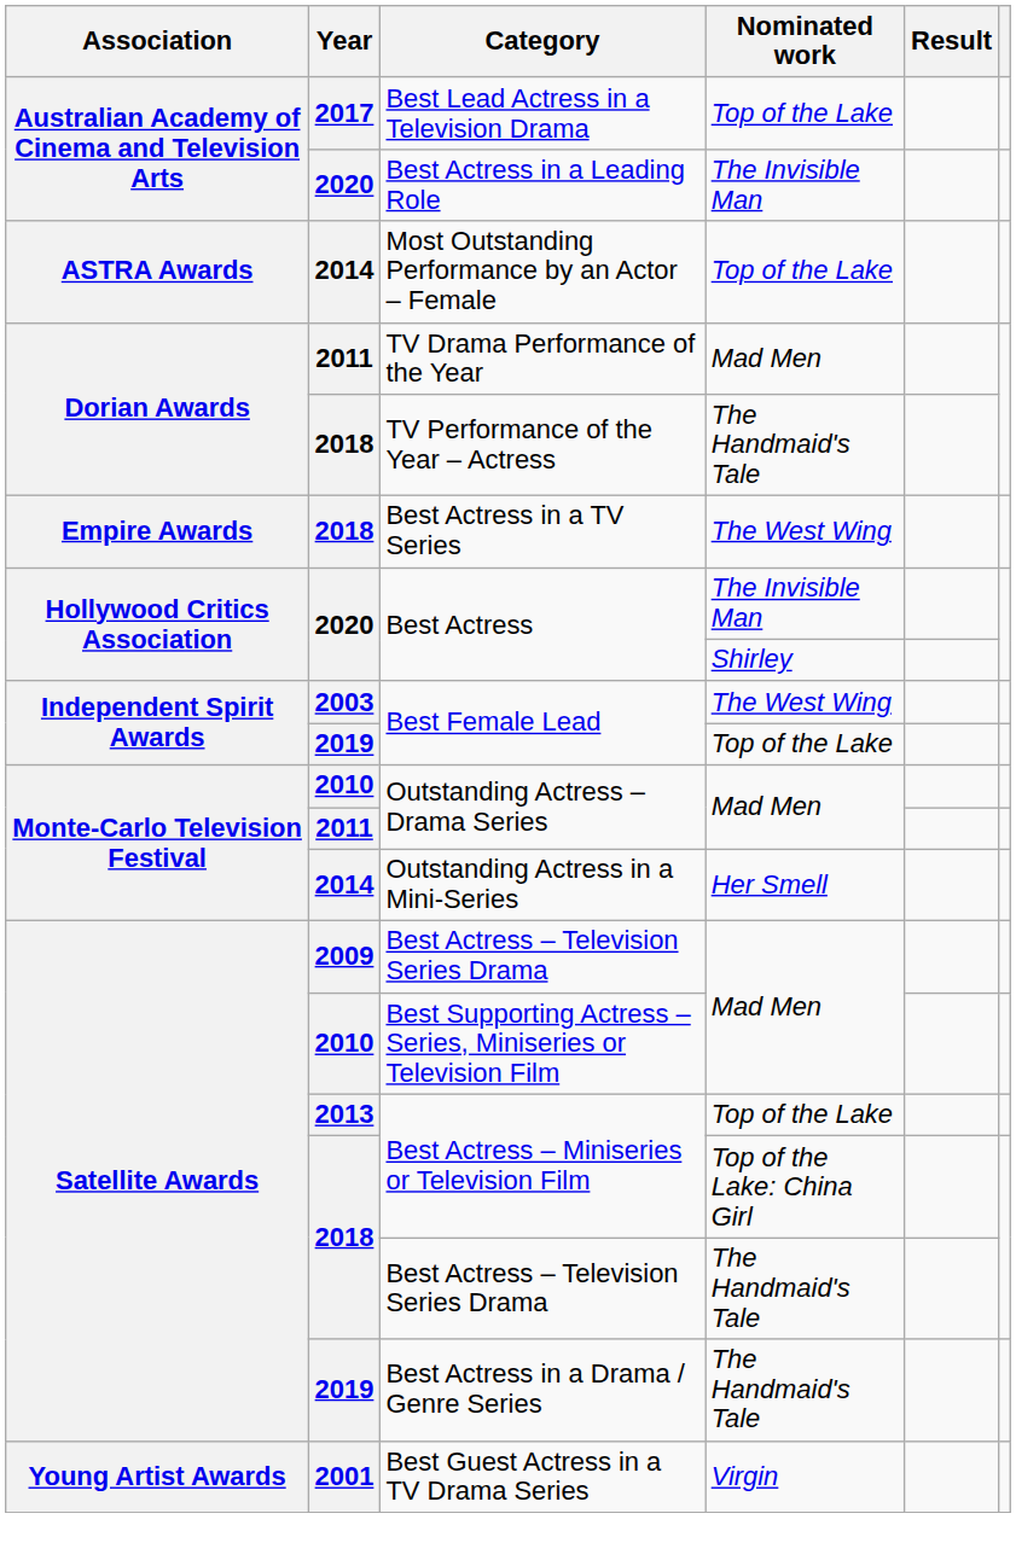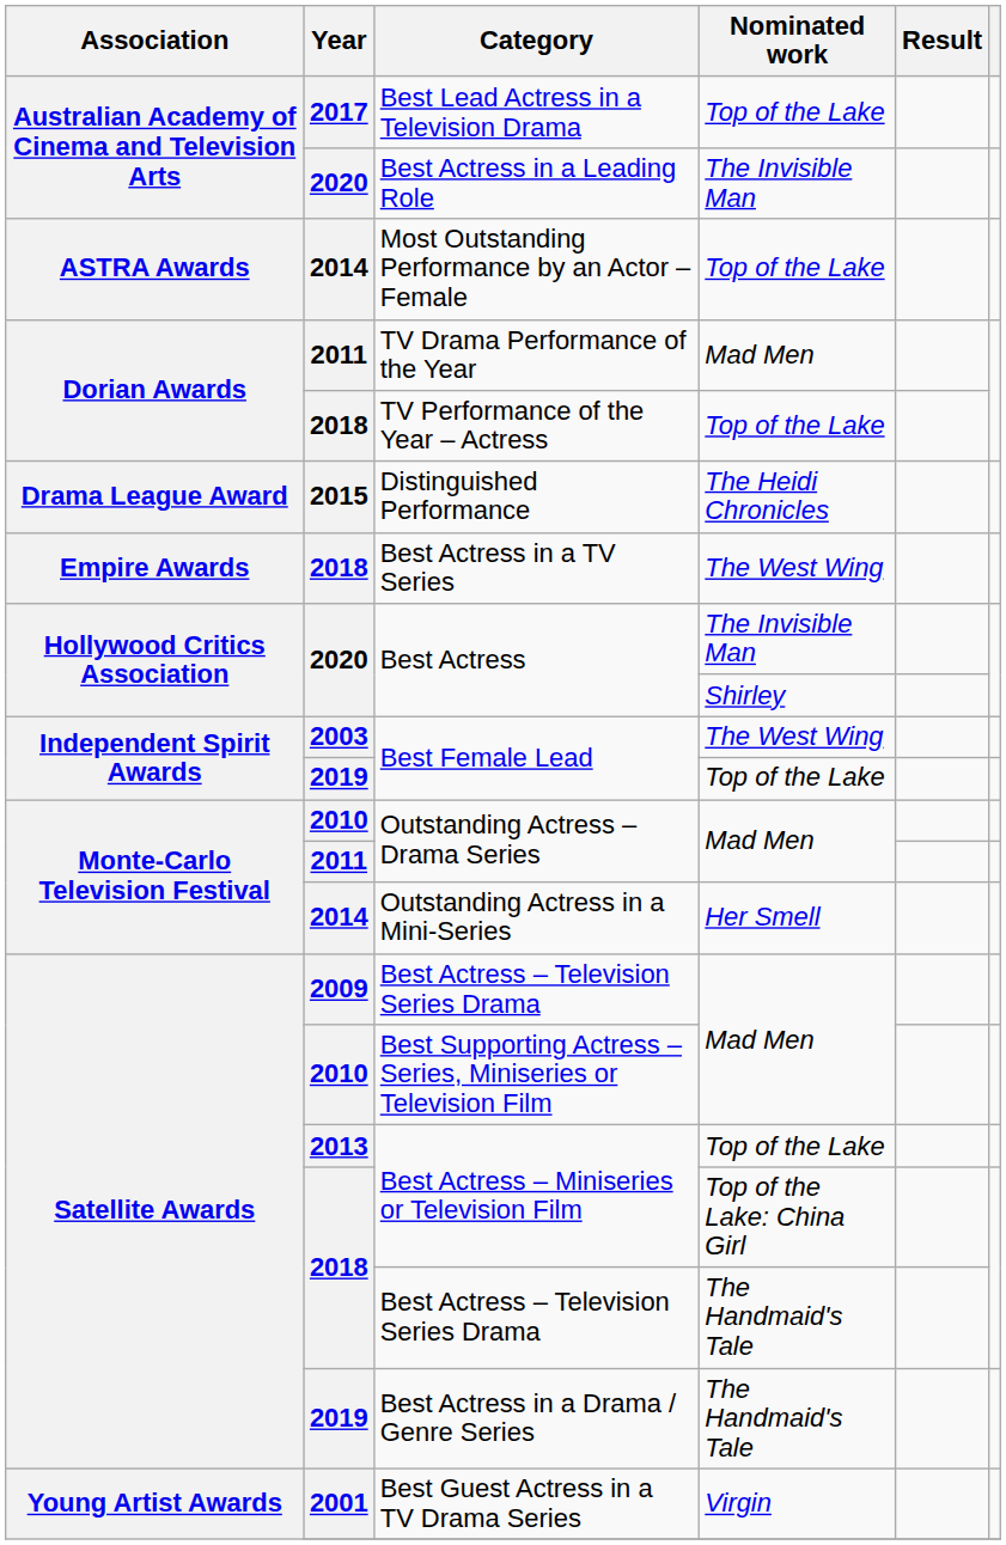 <table class="wikitable sortable plainrowheaders">
 <tr>
 <th>Association</th>
 <th>Year</th>
 <th>Category</th>
 <th>Nominated work</th>
 <th>Result</th>
 <th scope="col" class="unsortable"></th>
 </tr>
 <tr>
 <th scope="row", rowspan=2><a href='#'>Australian Academy of Cinema and Television Arts</a></th>
 <th scope="row" style="text-align:center;"><a href='#'>2017</a></th>
 <td><a href='#'>Best Lead Actress in a Television Drama</a></td>
 <td><em><a href='#'>Top of the Lake</a></em></td>
 <td></td>
 <td style="text-align:center;"></td>
 </tr>
 <tr>
 <th scope="row" style="text-align:center;"><a href='#'>2020</a></th>
 <td><a href='#'>Best Actress in a Leading Role</a></td>
 <td><em><a href='#'>The Invisible Man</a></em></td>
 <td></td>
 <td style="text-align:center;"></td>
 </tr>
 <tr>
 <th scope="row", rowspan=1><a href='#'>ASTRA Awards</a></th>
 <th scope="row", style="text-align:center;">2014</th>
 <td>Most Outstanding Performance by an Actor – Female</td>
 <td><em><a href='#'>Top of the Lake</a></em></td>
 <td></td>
 <td style="text-align:center;"></td>
 </tr>
 <tr>
 <th scope="row", rowspan=2><a href='#'>Dorian Awards</a></th>
 <th scope="row", style="text-align:center;">2011</th>
 <td>TV Drama Performance of the Year</td>
 <td><em>Mad Men</em></td>
 <td></td>
 <td style="text-align:center;", rowspan=2></td>
 </tr>
 <tr>
 <th scope="row", style="text-align:center;">2018</th>
 <td>TV Performance of the Year – Actress</td>
-<td><em>The Handmaid's Tale</em></td>
+<td><em><a href='#'>Top of the Lake</a></em></td>
 <td></td>
+</tr>
+<tr>
+<th scope="row", rowspan=1><a href='#'>Drama League Award</a></th>
+<th scope="row", style="text-align:center;">2015</th>
+<td>Distinguished Performance</td>
+<td><em><a href='#'>The Heidi Chronicles</a></em></td>
+<td></td>
+<td style="text-align:center;"></td>
 </tr>
 <tr>
 <th scope="row", rowspan=1><a href='#'>Empire Awards</a></th>
 <th scope="row", style="text-align:center;"><a href='#'>2018</a></th>
 <td>Best Actress in a TV Series</td>
 <td><em><a href='#'>The West Wing</a></em></td>
 <td></td>
 <td style="text-align:center;"></td>
 </tr>
 <tr>
 <th scope="row", rowspan=2><a href='#'>Hollywood Critics Association</a></th>
 <th scope="row" rowspan="2" style="text-align:center;">2020</th>
 <td rowspan="2">Best Actress</td>
 <td><em><a href='#'>The Invisible Man</a></em></td>
 <td></td>
 <td rowspan="2" style="text-align:center;"> <br> </td>
 </tr>
 <tr>
 <td><em><a href='#'>Shirley</a></em></td>
 <td></td>
 </tr>
 <tr>
 <th scope="row", rowspan=2><a href='#'>Independent Spirit Awards</a></th>
 <th scope="row", style="text-align:center;"><a href='#'>2003</a></th>
 <td rowspan=2><a href='#'>Best Female Lead</a></td>
 <td><em><a href='#'>The West Wing</a></em></td>
 <td></td>
 <td style="text-align:center;"></td>
 </tr>
 <tr>
 <th scope="row", style="text-align:center;"><a href='#'>2019</a></th>
 <td><em>Top of the Lake</em></td>
 <td></td>
 <td style="text-align:center;"></td>
 </tr>
 <tr>
 <th scope="row", rowspan=3><a href='#'>Monte-Carlo Television Festival</a></th>
 <th scope="row" style="text-align:center;"><a href='#'>2010</a></th>
 <td rowspan=2>Outstanding Actress – Drama Series</td>
 <td rowspan=2><em>Mad Men</em></td>
 <td></td>
 <td style="text-align:center;"></td>
 </tr>
 <tr>
 <th scope="row" style="text-align:center;"><a href='#'>2011</a></th>
 <td></td>
 <td style="text-align:center;"></td>
 </tr>
 <tr>
 <th scope="row" style="text-align:center;"><a href='#'>2014</a></th>
 <td>Outstanding Actress in a Mini-Series</td>
 <td><em><a href='#'>Her Smell</a></em></td>
 <td></td>
 <td style="text-align:center;"></td>
 </tr>
 <tr>
 <th scope="row", rowspan=6><a href='#'>Satellite Awards</a></th>
 <th scope="row" style="text-align:center;"><a href='#'>2009</a></th>
 <td><a href='#'>Best Actress – Television Series Drama</a></td>
 <td rowspan=2><em>Mad Men</em></td>
 <td></td>
 <td style="text-align:center;"></td>
 </tr>
 <tr>
 <th scope="row" style="text-align:center;"><a href='#'>2010</a></th>
 <td><a href='#'>Best Supporting Actress – Series, Miniseries or Television Film</a></td>
 <td></td>
 <td style="text-align:center;"></td>
 </tr>
 <tr>
 <th scope="row" style="text-align:center;"><a href='#'>2013</a></th>
 <td rowspan=2><a href='#'>Best Actress – Miniseries or Television Film</a></td>
 <td><em>Top of the Lake</em></td>
 <td></td>
 <td style="text-align:center;"></td>
 </tr>
 <tr>
 <th scope="row" rowspan=2 style="text-align:center;"><a href='#'>2018</a></th>
 <td><em>Top of the Lake: China Girl</em></td>
 <td></td>
 <td style="text-align:center;", rowspan=2></td>
 </tr>
 <tr>
 <td>Best Actress – Television Series Drama</td>
 <td><em>The Handmaid's Tale</em></td>
 <td></td>
 </tr>
 <tr>
 <th scope="row" style="text-align:center;"><a href='#'>2019</a></th>
 <td>Best Actress in a Drama / Genre Series</td>
 <td><em>The Handmaid's Tale</em></td>
 <td></td>
 <td style="text-align:center;"></td>
 </tr>
 <tr>
 <th scope="row", rowspan=2><a href='#'>Young Artist Awards</a></th>
 <th scope="row" style="text-align:center;"><a href='#'>2001</a></th>
 <td>Best Guest Actress in a TV Drama Series</td>
 <td><em><a href='#'>Virgin</a></em></td>
 <td></td>
 <td style="text-align:center;"></td>
 </tr>
 <tr>
 </tr>
 </table>
